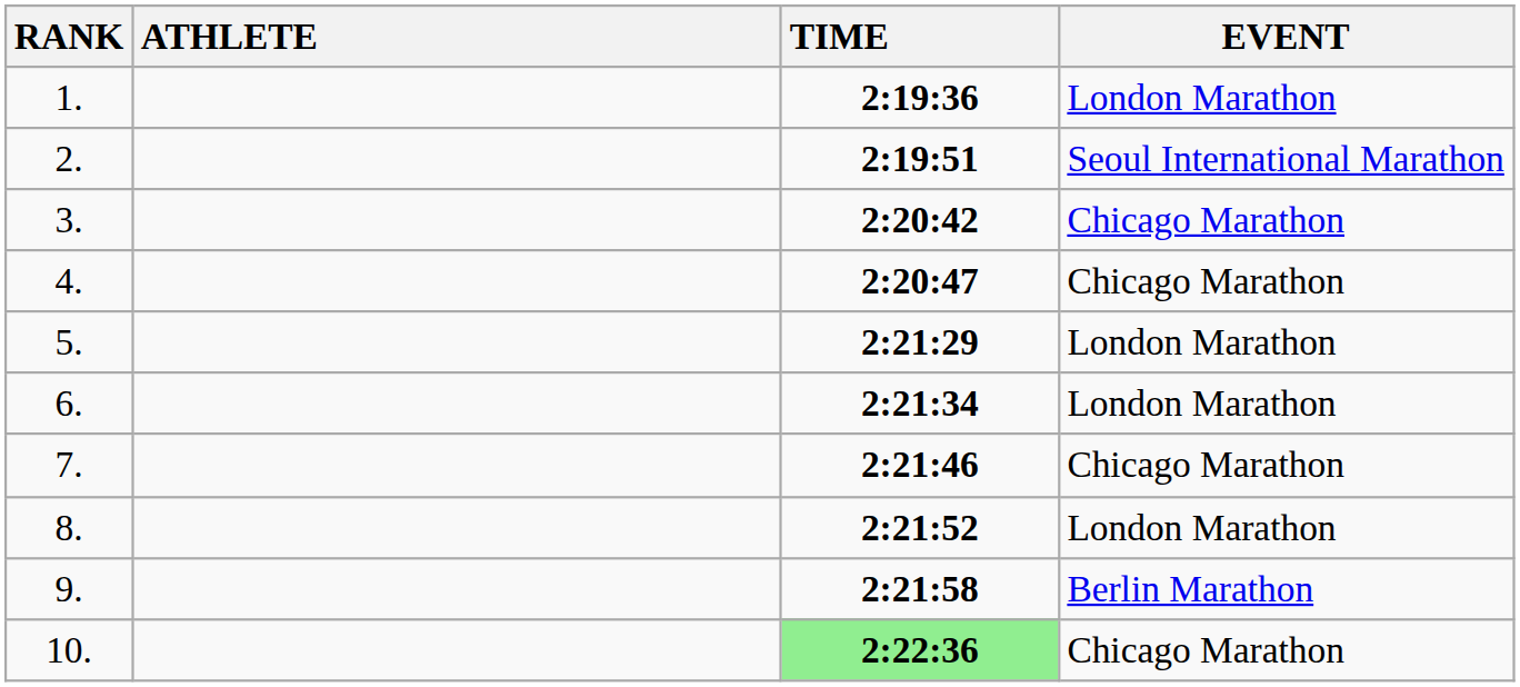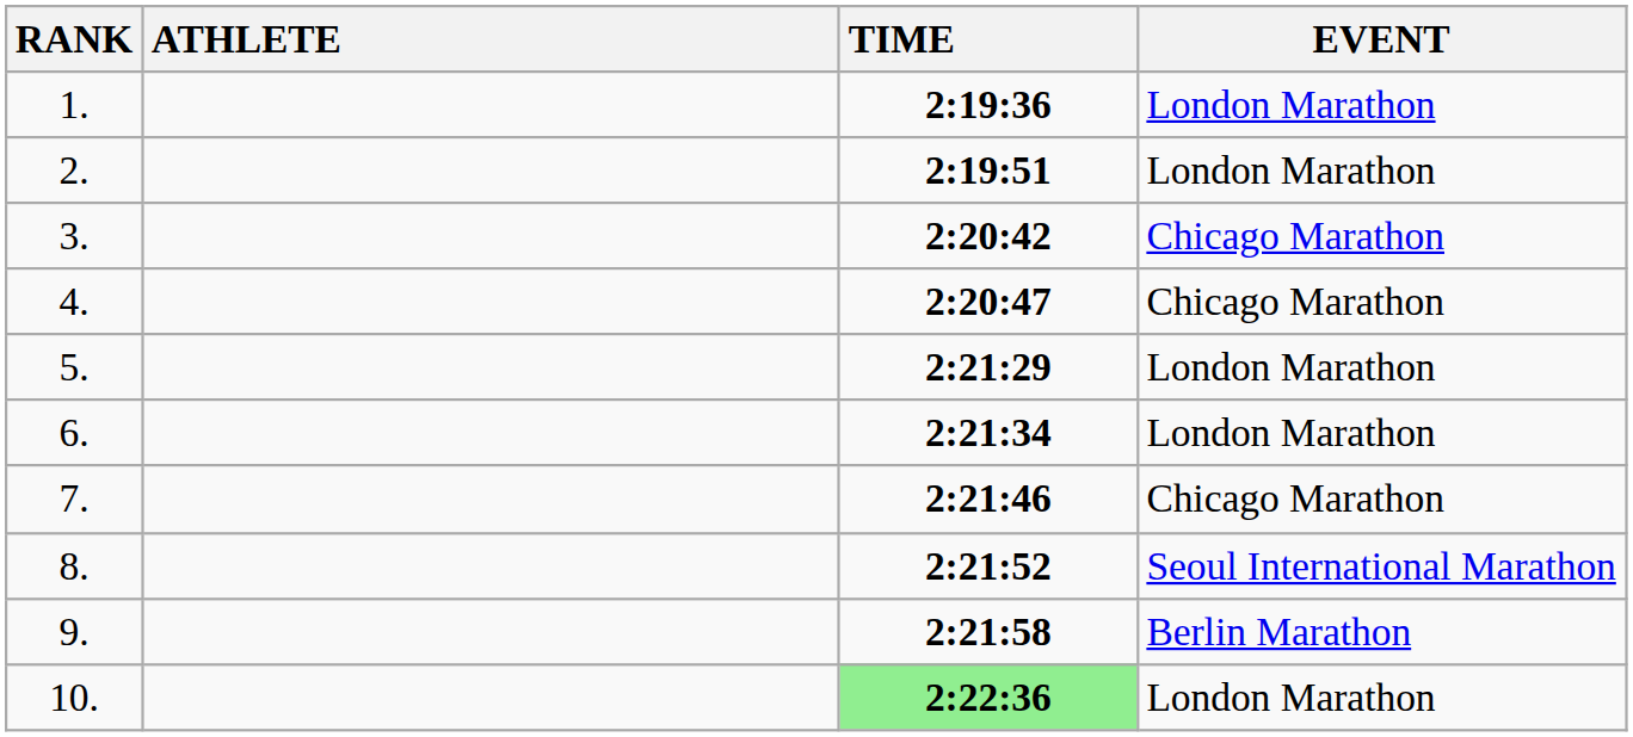 <table class="wikitable" style="font-size:95%;">
 <tr>
 <th>RANK</th>
 <th style="text-align:left; width:17em;">ATHLETE</th>
 <th style="text-align:left; width:7em;">TIME</th>
 <th>EVENT</th>
 </tr>
 <tr>
 <td style="text-align:center;">1.</td>
 <td></td>
 <td style="text-align:center;"><strong>2:19:36</strong></td>
 <td><a href='#'>London Marathon</a></td>
 </tr>
 <tr>
 <td style="text-align:center;">2.</td>
 <td></td>
 <td style="text-align:center;"><strong>2:19:51</strong></td>
-<td><a href='#'>Seoul International Marathon</a></td>
+<td>London Marathon</td>
 </tr>
 <tr>
 <td style="text-align:center;">3.</td>
 <td></td>
 <td style="text-align:center;"><strong>2:20:42</strong></td>
 <td><a href='#'>Chicago Marathon</a></td>
 </tr>
 <tr>
 <td style="text-align:center;">4.</td>
 <td></td>
 <td style="text-align:center;"><strong>2:20:47</strong></td>
 <td>Chicago Marathon</td>
 </tr>
 <tr>
 <td style="text-align:center;">5.</td>
 <td></td>
 <td style="text-align:center;"><strong>2:21:29</strong></td>
 <td>London Marathon</td>
 </tr>
 <tr>
 <td style="text-align:center;">6.</td>
 <td></td>
 <td style="text-align:center;"><strong>2:21:34</strong></td>
 <td>London Marathon</td>
 </tr>
 <tr>
 <td style="text-align:center;">7.</td>
 <td></td>
 <td style="text-align:center;"><strong>2:21:46</strong></td>
 <td>Chicago Marathon</td>
 </tr>
 <tr>
 <td style="text-align:center;">8.</td>
 <td></td>
 <td style="text-align:center;"><strong>2:21:52</strong></td>
-<td>London Marathon</td>
+<td><a href='#'>Seoul International Marathon</a></td>
 </tr>
 <tr>
 <td style="text-align:center;">9.</td>
 <td></td>
 <td style="text-align:center;"><strong>2:21:58</strong></td>
 <td><a href='#'>Berlin Marathon</a></td>
 </tr>
 <tr>
 <td style="text-align:center;">10.</td>
 <td></td>
 <td style="background: lightgreen; text-align:center;"><strong>2:22:36</strong></td>
-<td>Chicago Marathon</td>
+<td>London Marathon</td>
 </tr>
 </table>
